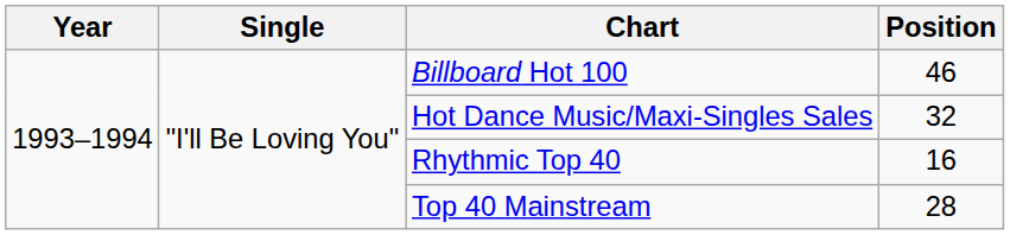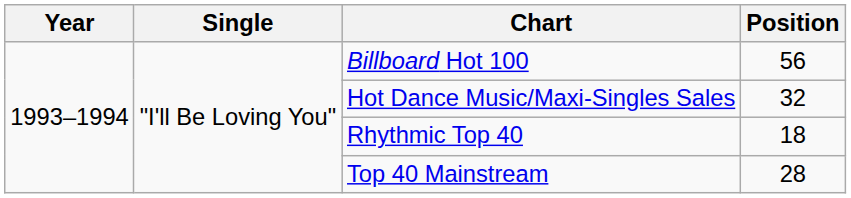 <table Class = "wikitable">
 <tr>
 <th>Year</th>
 <th>Single</th>
 <th>Chart</th>
 <th>Position</th>
 </tr>
 <tr>
 <td Rowspan = "4">1993–1994</td>
 <td Rowspan = "4">"I'll Be Loving You"</td>
 <td><a href='#'><em>Billboard</em> Hot 100</a></td>
-<td Align = "center">46</td>
+<td Align = "center">56</td>
 </tr>
 <tr>
 <td><a href='#'>Hot Dance Music/Maxi-Singles Sales</a></td>
 <td Align = "center">32</td>
 </tr>
 <tr>
 <td><a href='#'>Rhythmic Top 40</a></td>
-<td Align = "center">16</td>
+<td Align = "center">18</td>
 </tr>
 <tr>
 <td><a href='#'>Top 40 Mainstream</a></td>
 <td Align = "center">28</td>
 </tr>
 </table>
